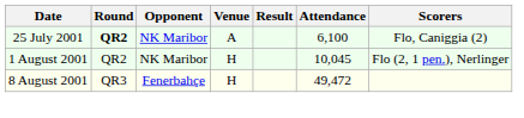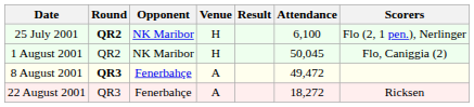 <table class="wikitable sortable" style="font-size:100%; text-align:center">
 <tr>
 <th>Date</th>
 <th>Round</th>
 <th>Opponent</th>
 <th>Venue</th>
 <th>Result</th>
 <th>Attendance</th>
 <th>Scorers</th>
 </tr>
 <tr bgcolor = "#EEFFEE">
 <td>25 July 2001</td>
 <td><strong>QR2</strong></td>
 <td> <a href='#'>NK Maribor</a></td>
-<td>A</td>
+<td>H</td>
 <td></td>
 <td>6,100</td>
-<td>Flo, Caniggia (2)</td>
+<td>Flo (2, 1 <a href='#'>pen.</a>), Nerlinger</td>
 </tr>
 <tr bgcolor = "#EEFFEE">
 <td>1 August 2001</td>
 <td>QR2</td>
 <td> NK Maribor</td>
 <td>H</td>
 <td></td>
-<td>10,045</td>
-<td>Flo (2, 1 <a href='#'>pen.</a>), Nerlinger</td>
+<td>50,045</td>
+<td>Flo, Caniggia (2)</td>
 </tr>
 <tr bgcolor = "#FFFFEE">
 <td>8 August 2001</td>
-<td>QR3</td>
+<td><strong>QR3</strong></td>
 <td> <a href='#'>Fenerbahçe</a></td>
-<td>H</td>
+<td>A</td>
 <td></td>
 <td>49,472</td>
 <td></td>
 </tr>
+<tr bgcolor = "#FFEEEE">
+<td>22 August 2001</td>
+<td>QR3</td>
+<td> Fenerbahçe</td>
+<td>A</td>
+<td></td>
+<td>18,272</td>
+<td>Ricksen</td>
+</tr>
 </table>
